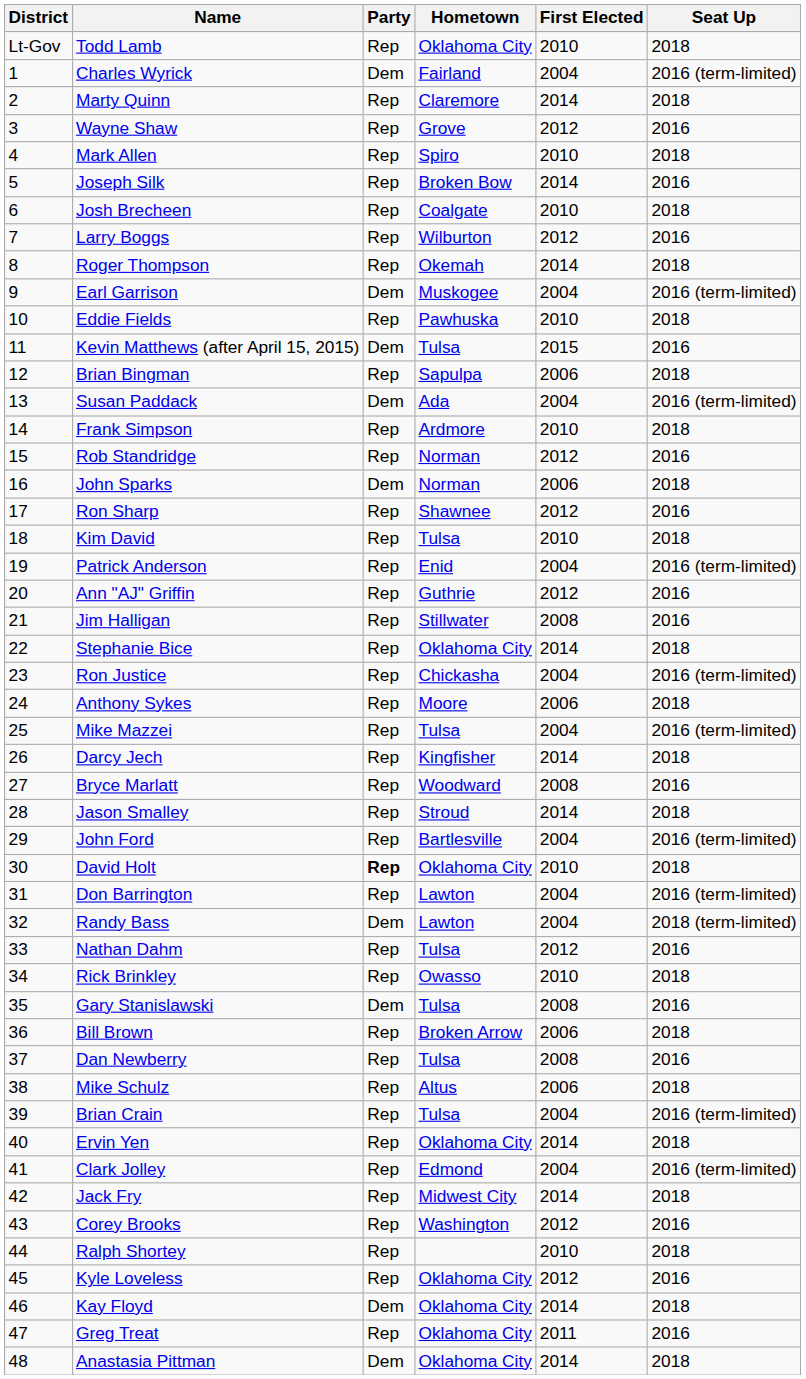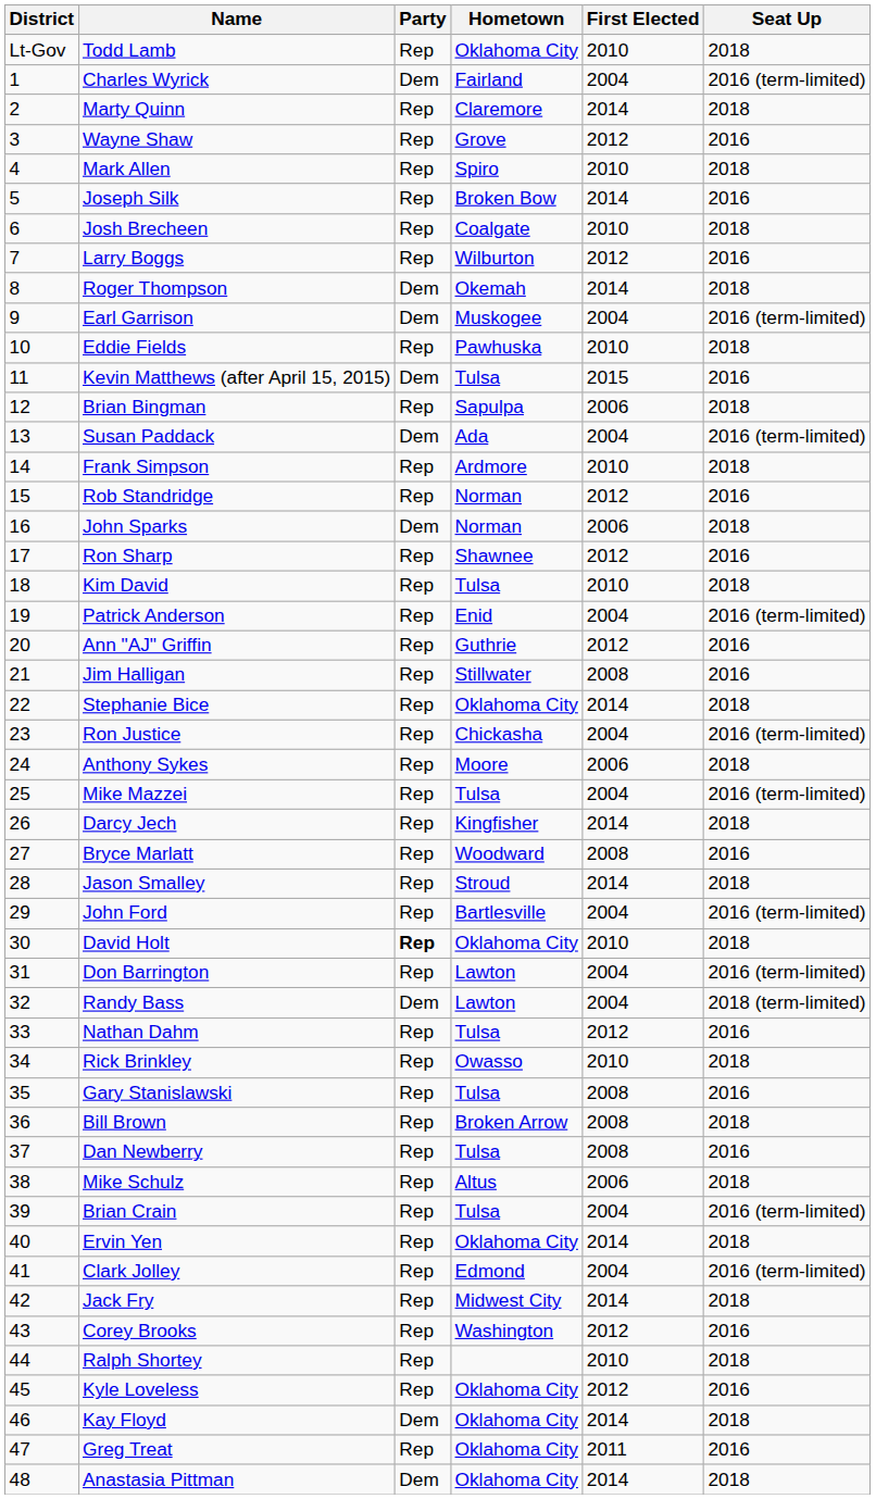 <table class="wikitable sortable">
 <tr>
 <th>District</th>
 <th>Name</th>
 <th>Party</th>
 <th>Hometown</th>
 <th>First Elected</th>
 <th>Seat Up</th>
 </tr>
 <tr>
 <td>Lt-Gov</td>
 <td><a href='#'>Todd Lamb</a></td>
 <td>Rep</td>
 <td><a href='#'>Oklahoma City</a></td>
 <td>2010</td>
 <td>2018</td>
 </tr>
 <tr>
 <td>1</td>
 <td><a href='#'>Charles Wyrick</a></td>
 <td>Dem</td>
 <td><a href='#'>Fairland</a></td>
 <td>2004</td>
 <td>2016 (term-limited)</td>
 </tr>
 <tr>
 <td>2</td>
 <td><a href='#'>Marty Quinn</a></td>
 <td>Rep</td>
 <td><a href='#'>Claremore</a></td>
 <td>2014</td>
 <td>2018</td>
 </tr>
 <tr>
 <td>3</td>
 <td><a href='#'>Wayne Shaw</a></td>
 <td>Rep</td>
 <td><a href='#'>Grove</a></td>
 <td>2012</td>
 <td>2016</td>
 </tr>
 <tr>
 <td>4</td>
 <td><a href='#'>Mark Allen</a></td>
 <td>Rep</td>
 <td><a href='#'>Spiro</a></td>
 <td>2010</td>
 <td>2018</td>
 </tr>
 <tr>
 <td>5</td>
 <td><a href='#'>Joseph Silk</a></td>
 <td>Rep</td>
 <td><a href='#'>Broken Bow</a></td>
 <td>2014</td>
 <td>2016</td>
 </tr>
 <tr>
 <td>6</td>
 <td><a href='#'>Josh Brecheen</a></td>
 <td>Rep</td>
 <td><a href='#'>Coalgate</a></td>
 <td>2010</td>
 <td>2018</td>
 </tr>
 <tr>
 <td>7</td>
 <td><a href='#'>Larry Boggs</a></td>
 <td>Rep</td>
 <td><a href='#'>Wilburton</a></td>
 <td>2012</td>
 <td>2016</td>
 </tr>
 <tr>
 <td>8</td>
 <td><a href='#'>Roger Thompson</a></td>
-<td>Rep</td>
+<td>Dem</td>
 <td><a href='#'>Okemah</a></td>
 <td>2014</td>
 <td>2018</td>
 </tr>
 <tr>
 <td>9</td>
 <td><a href='#'>Earl Garrison</a></td>
 <td>Dem</td>
 <td><a href='#'>Muskogee</a></td>
 <td>2004</td>
 <td>2016 (term-limited)</td>
 </tr>
 <tr>
 <td>10</td>
 <td><a href='#'>Eddie Fields</a></td>
 <td>Rep</td>
 <td><a href='#'>Pawhuska</a></td>
 <td>2010</td>
 <td>2018</td>
 </tr>
 <tr>
 <td>11</td>
 <td><a href='#'>Kevin Matthews</a> (after April 15, 2015)</td>
 <td>Dem</td>
 <td><a href='#'>Tulsa</a></td>
 <td>2015</td>
 <td>2016</td>
 </tr>
 <tr>
 <td>12</td>
 <td><a href='#'>Brian Bingman</a></td>
 <td>Rep</td>
 <td><a href='#'>Sapulpa</a></td>
 <td>2006</td>
 <td>2018</td>
 </tr>
 <tr>
 <td>13</td>
 <td><a href='#'>Susan Paddack</a></td>
 <td>Dem</td>
 <td><a href='#'>Ada</a></td>
 <td>2004</td>
 <td>2016 (term-limited)</td>
 </tr>
 <tr>
 <td>14</td>
 <td><a href='#'>Frank Simpson</a></td>
 <td>Rep</td>
 <td><a href='#'>Ardmore</a></td>
 <td>2010</td>
 <td>2018</td>
 </tr>
 <tr>
 <td>15</td>
 <td><a href='#'>Rob Standridge</a></td>
 <td>Rep</td>
 <td><a href='#'>Norman</a></td>
 <td>2012</td>
 <td>2016</td>
 </tr>
 <tr>
 <td>16</td>
 <td><a href='#'>John Sparks</a></td>
 <td>Dem</td>
 <td><a href='#'>Norman</a></td>
 <td>2006</td>
 <td>2018</td>
 </tr>
 <tr>
 <td>17</td>
 <td><a href='#'>Ron Sharp</a></td>
 <td>Rep</td>
 <td><a href='#'>Shawnee</a></td>
 <td>2012</td>
 <td>2016</td>
 </tr>
 <tr>
 <td>18</td>
 <td><a href='#'>Kim David</a></td>
 <td>Rep</td>
 <td><a href='#'>Tulsa</a></td>
 <td>2010</td>
 <td>2018</td>
 </tr>
 <tr>
 <td>19</td>
 <td><a href='#'>Patrick Anderson</a></td>
 <td>Rep</td>
 <td><a href='#'>Enid</a></td>
 <td>2004</td>
 <td>2016 (term-limited)</td>
 </tr>
 <tr>
 <td>20</td>
 <td><a href='#'>Ann "AJ" Griffin</a></td>
 <td>Rep</td>
 <td><a href='#'>Guthrie</a></td>
 <td>2012</td>
 <td>2016</td>
 </tr>
 <tr>
 <td>21</td>
 <td><a href='#'>Jim Halligan</a></td>
 <td>Rep</td>
 <td><a href='#'>Stillwater</a></td>
 <td>2008</td>
 <td>2016</td>
 </tr>
 <tr>
 <td>22</td>
 <td><a href='#'>Stephanie Bice</a></td>
 <td>Rep</td>
 <td><a href='#'>Oklahoma City</a></td>
 <td>2014</td>
 <td>2018</td>
 </tr>
 <tr>
 <td>23</td>
 <td><a href='#'>Ron Justice</a></td>
 <td>Rep</td>
 <td><a href='#'>Chickasha</a></td>
 <td>2004</td>
 <td>2016 (term-limited)</td>
 </tr>
 <tr>
 <td>24</td>
 <td><a href='#'>Anthony Sykes</a></td>
 <td>Rep</td>
 <td><a href='#'>Moore</a></td>
 <td>2006</td>
 <td>2018</td>
 </tr>
 <tr>
 <td>25</td>
 <td><a href='#'>Mike Mazzei</a></td>
 <td>Rep</td>
 <td><a href='#'>Tulsa</a></td>
 <td>2004</td>
 <td>2016 (term-limited)</td>
 </tr>
 <tr>
 <td>26</td>
 <td><a href='#'>Darcy Jech</a></td>
 <td>Rep</td>
 <td><a href='#'>Kingfisher</a></td>
 <td>2014</td>
 <td>2018</td>
 </tr>
 <tr>
 <td>27</td>
 <td><a href='#'>Bryce Marlatt</a></td>
 <td>Rep</td>
 <td><a href='#'>Woodward</a></td>
 <td>2008</td>
 <td>2016</td>
 </tr>
 <tr>
 <td>28</td>
 <td><a href='#'>Jason Smalley</a></td>
 <td>Rep</td>
 <td><a href='#'>Stroud</a></td>
 <td>2014</td>
 <td>2018</td>
 </tr>
 <tr>
 <td>29</td>
 <td><a href='#'>John Ford</a></td>
 <td>Rep</td>
 <td><a href='#'>Bartlesville</a></td>
 <td>2004</td>
 <td>2016 (term-limited)</td>
 </tr>
 <tr>
 <td>30</td>
 <td><a href='#'>David Holt</a></td>
 <td><strong>Rep</strong></td>
 <td><a href='#'>Oklahoma City</a></td>
 <td>2010</td>
 <td>2018</td>
 </tr>
 <tr>
 <td>31</td>
 <td><a href='#'>Don Barrington</a></td>
 <td>Rep</td>
 <td><a href='#'>Lawton</a></td>
 <td>2004</td>
 <td>2016 (term-limited)</td>
 </tr>
 <tr>
 <td>32</td>
 <td><a href='#'>Randy Bass</a></td>
 <td>Dem</td>
 <td><a href='#'>Lawton</a></td>
 <td>2004</td>
 <td>2018 (term-limited)</td>
 </tr>
 <tr>
 <td>33</td>
 <td><a href='#'>Nathan Dahm</a></td>
 <td>Rep</td>
 <td><a href='#'>Tulsa</a></td>
 <td>2012</td>
 <td>2016</td>
 </tr>
 <tr>
 <td>34</td>
 <td><a href='#'>Rick Brinkley</a></td>
 <td>Rep</td>
 <td><a href='#'>Owasso</a></td>
 <td>2010</td>
 <td>2018</td>
 </tr>
 <tr>
 <td>35</td>
 <td><a href='#'>Gary Stanislawski</a></td>
-<td>Dem</td>
+<td>Rep</td>
 <td><a href='#'>Tulsa</a></td>
 <td>2008</td>
 <td>2016</td>
 </tr>
 <tr>
 <td>36</td>
 <td><a href='#'>Bill Brown</a></td>
 <td>Rep</td>
 <td><a href='#'>Broken Arrow</a></td>
-<td>2006</td>
+<td>2008</td>
 <td>2018</td>
 </tr>
 <tr>
 <td>37</td>
 <td><a href='#'>Dan Newberry</a></td>
 <td>Rep</td>
 <td><a href='#'>Tulsa</a></td>
 <td>2008</td>
 <td>2016</td>
 </tr>
 <tr>
 <td>38</td>
 <td><a href='#'>Mike Schulz</a></td>
 <td>Rep</td>
 <td><a href='#'>Altus</a></td>
 <td>2006</td>
 <td>2018</td>
 </tr>
 <tr>
 <td>39</td>
 <td><a href='#'>Brian Crain</a></td>
 <td>Rep</td>
 <td><a href='#'>Tulsa</a></td>
 <td>2004</td>
 <td>2016 (term-limited)</td>
 </tr>
 <tr>
 <td>40</td>
 <td><a href='#'>Ervin Yen</a></td>
 <td>Rep</td>
 <td><a href='#'>Oklahoma City</a></td>
 <td>2014</td>
 <td>2018</td>
 </tr>
 <tr>
 <td>41</td>
 <td><a href='#'>Clark Jolley</a></td>
 <td>Rep</td>
 <td><a href='#'>Edmond</a></td>
 <td>2004</td>
 <td>2016 (term-limited)</td>
 </tr>
 <tr>
 <td>42</td>
 <td><a href='#'>Jack Fry</a></td>
 <td>Rep</td>
 <td><a href='#'>Midwest City</a></td>
 <td>2014</td>
 <td>2018</td>
 </tr>
 <tr>
 <td>43</td>
 <td><a href='#'>Corey Brooks</a></td>
 <td>Rep</td>
 <td><a href='#'>Washington</a></td>
 <td>2012</td>
 <td>2016</td>
 </tr>
 <tr>
 <td>44</td>
 <td><a href='#'>Ralph Shortey</a></td>
 <td>Rep</td>
 <td></td>
 <td>2010</td>
 <td>2018</td>
 </tr>
 <tr>
 <td>45</td>
 <td><a href='#'>Kyle Loveless</a></td>
 <td>Rep</td>
 <td><a href='#'>Oklahoma City</a></td>
 <td>2012</td>
 <td>2016</td>
 </tr>
 <tr>
 <td>46</td>
 <td><a href='#'>Kay Floyd</a></td>
 <td>Dem</td>
 <td><a href='#'>Oklahoma City</a></td>
 <td>2014</td>
 <td>2018</td>
 </tr>
 <tr>
 <td>47</td>
 <td><a href='#'>Greg Treat</a></td>
 <td>Rep</td>
 <td><a href='#'>Oklahoma City</a></td>
 <td>2011</td>
 <td>2016</td>
 </tr>
 <tr>
 <td>48</td>
 <td><a href='#'>Anastasia Pittman</a></td>
 <td>Dem</td>
 <td><a href='#'>Oklahoma City</a></td>
 <td>2014</td>
 <td>2018</td>
 </tr>
 </table>
